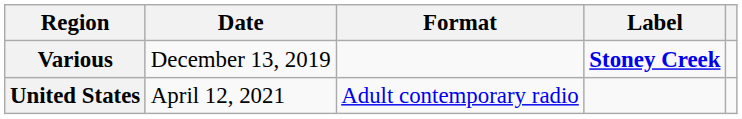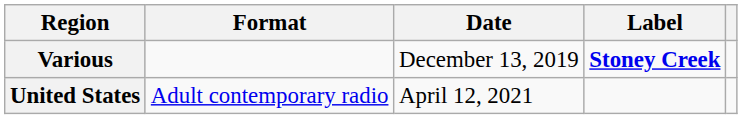 <table class="wikitable plainrowheaders">
 <tr>
 <th scope="col">Region</th>
+<th scope="col">Format</th>
 <th scope="col">Date</th>
-<th scope="col">Format</th>
 <th scope="col">Label</th>
 <th scope="col"></th>
 </tr>
 <tr>
 <th scope="row">Various</th>
+<td></td>
 <td>December 13, 2019</td>
-<td></td>
 <td><strong><a href='#'>Stoney Creek</a></strong></td>
 <td></td>
 </tr>
 <tr>
 <th scope="row">United States</th>
+<td><a href='#'>Adult contemporary radio</a></td>
 <td>April 12, 2021</td>
-<td><a href='#'>Adult contemporary radio</a></td>
 <td></td>
 <td></td>
 </tr>
 </table>
